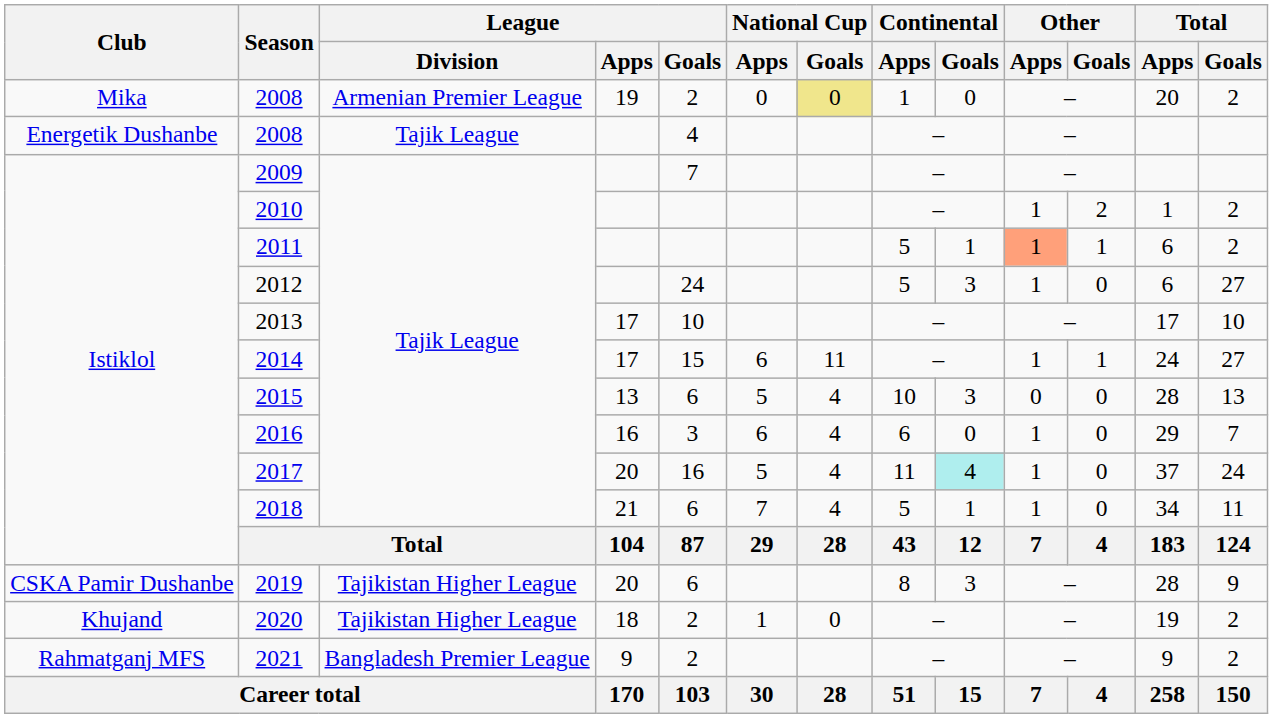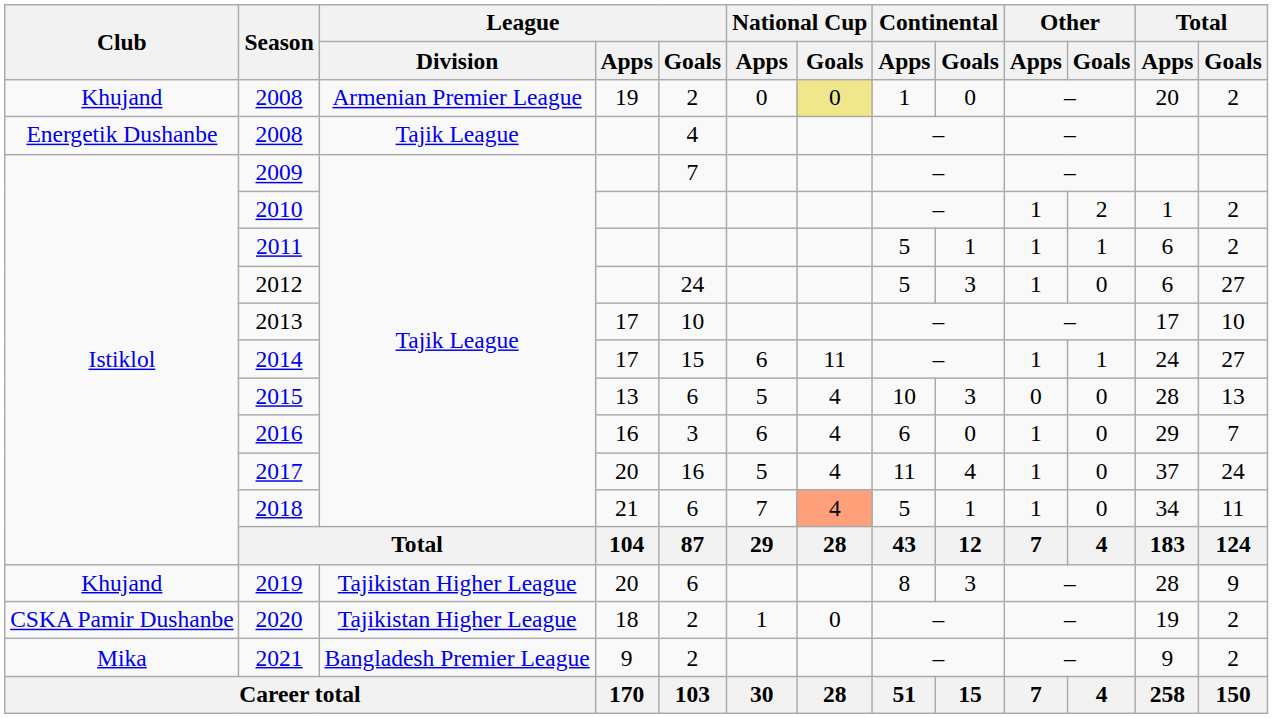 <table class="wikitable" style="text-align: center;">
 <tr>
 <th rowspan="2">Club</th>
 <th rowspan="2">Season</th>
 <th colspan="3">League</th>
 <th colspan="2">National Cup</th>
 <th colspan="2">Continental</th>
 <th colspan="2">Other</th>
 <th colspan="2">Total</th>
 </tr>
 <tr>
 <th>Division</th>
 <th>Apps</th>
 <th>Goals</th>
 <th>Apps</th>
 <th>Goals</th>
 <th>Apps</th>
 <th>Goals</th>
 <th>Apps</th>
 <th>Goals</th>
 <th>Apps</th>
 <th>Goals</th>
 </tr>
 <tr>
-<td><a href='#'>Mika</a></td>
+<td><a href='#'>Khujand</a></td>
 <td><a href='#'>2008</a></td>
 <td><a href='#'>Armenian Premier League</a></td>
 <td>19</td>
 <td>2</td>
 <td>0</td>
 <td style="background: khaki;">0</td>
 <td>1</td>
 <td>0</td>
 <td colspan="2">–</td>
 <td>20</td>
 <td>2</td>
 </tr>
 <tr>
 <td><a href='#'>Energetik Dushanbe</a></td>
 <td><a href='#'>2008</a></td>
 <td><a href='#'>Tajik League</a></td>
 <td></td>
 <td>4</td>
 <td></td>
 <td></td>
 <td colspan="2">–</td>
 <td colspan="2">–</td>
 <td></td>
 <td></td>
 </tr>
 <tr>
 <td rowspan="11" valign="center"><a href='#'>Istiklol</a></td>
 <td><a href='#'>2009</a></td>
 <td rowspan="10" valign="center"><a href='#'>Tajik League</a></td>
 <td></td>
 <td>7</td>
 <td></td>
 <td></td>
 <td colspan="2">–</td>
 <td colspan="2">–</td>
 <td></td>
 <td></td>
 </tr>
 <tr>
 <td><a href='#'>2010</a></td>
 <td></td>
 <td></td>
 <td></td>
 <td></td>
 <td colspan="2">–</td>
 <td>1</td>
 <td>2</td>
 <td>1</td>
 <td>2</td>
 </tr>
 <tr>
 <td><a href='#'>2011</a></td>
 <td></td>
 <td></td>
 <td></td>
 <td></td>
 <td>5</td>
 <td>1</td>
-<td style="background: lightsalmon;">1</td>
+<td>1</td>
 <td>1</td>
 <td>6</td>
 <td>2</td>
 </tr>
 <tr>
 <td>2012</td>
 <td></td>
 <td>24</td>
 <td></td>
 <td></td>
 <td>5</td>
 <td>3</td>
 <td>1</td>
 <td>0</td>
 <td>6</td>
 <td>27</td>
 </tr>
 <tr>
 <td>2013</td>
 <td>17</td>
 <td>10</td>
 <td></td>
 <td></td>
 <td colspan="2">–</td>
 <td colspan="2">–</td>
 <td>17</td>
 <td>10</td>
 </tr>
 <tr>
 <td><a href='#'>2014</a></td>
 <td>17</td>
 <td>15</td>
 <td>6</td>
 <td>11</td>
 <td colspan="2">–</td>
 <td>1</td>
 <td>1</td>
 <td>24</td>
 <td>27</td>
 </tr>
 <tr>
 <td><a href='#'>2015</a></td>
 <td>13</td>
 <td>6</td>
 <td>5</td>
 <td>4</td>
 <td>10</td>
 <td>3</td>
 <td>0</td>
 <td>0</td>
 <td>28</td>
 <td>13</td>
 </tr>
 <tr>
 <td><a href='#'>2016</a></td>
 <td>16</td>
 <td>3</td>
 <td>6</td>
 <td>4</td>
 <td>6</td>
 <td>0</td>
 <td>1</td>
 <td>0</td>
 <td>29</td>
 <td>7</td>
 </tr>
 <tr>
 <td><a href='#'>2017</a></td>
 <td>20</td>
 <td>16</td>
 <td>5</td>
 <td>4</td>
 <td>11</td>
-<td style="background: paleturquoise;">4</td>
+<td>4</td>
 <td>1</td>
 <td>0</td>
 <td>37</td>
 <td>24</td>
 </tr>
 <tr>
 <td><a href='#'>2018</a></td>
 <td>21</td>
 <td>6</td>
 <td>7</td>
-<td>4</td>
+<td style="background: lightsalmon;">4</td>
 <td>5</td>
 <td>1</td>
 <td>1</td>
 <td>0</td>
 <td>34</td>
 <td>11</td>
 </tr>
 <tr>
 <th colspan="2">Total</th>
 <th>104</th>
 <th>87</th>
 <th>29</th>
 <th>28</th>
 <th>43</th>
 <th>12</th>
 <th>7</th>
 <th>4</th>
 <th>183</th>
 <th>124</th>
 </tr>
 <tr>
-<td><a href='#'>CSKA Pamir Dushanbe</a></td>
+<td><a href='#'>Khujand</a></td>
 <td><a href='#'>2019</a></td>
 <td><a href='#'>Tajikistan Higher League</a></td>
 <td>20</td>
 <td>6</td>
 <td></td>
 <td></td>
 <td>8</td>
 <td>3</td>
 <td colspan="2">–</td>
 <td>28</td>
 <td>9</td>
 </tr>
 <tr>
-<td><a href='#'>Khujand</a></td>
+<td><a href='#'>CSKA Pamir Dushanbe</a></td>
 <td><a href='#'>2020</a></td>
 <td><a href='#'>Tajikistan Higher League</a></td>
 <td>18</td>
 <td>2</td>
 <td>1</td>
 <td>0</td>
 <td colspan="2">–</td>
 <td colspan="2">–</td>
 <td>19</td>
 <td>2</td>
 </tr>
 <tr>
-<td><a href='#'>Rahmatganj MFS</a></td>
+<td><a href='#'>Mika</a></td>
 <td><a href='#'>2021</a></td>
 <td><a href='#'>Bangladesh Premier League</a></td>
 <td>9</td>
 <td>2</td>
 <td></td>
 <td></td>
 <td colspan="2">–</td>
 <td colspan="2">–</td>
 <td>9</td>
 <td>2</td>
 </tr>
 <tr>
 <th colspan="3">Career total</th>
 <th>170</th>
 <th>103</th>
 <th>30</th>
 <th>28</th>
 <th>51</th>
 <th>15</th>
 <th>7</th>
 <th>4</th>
 <th>258</th>
 <th>150</th>
 </tr>
 </table>
